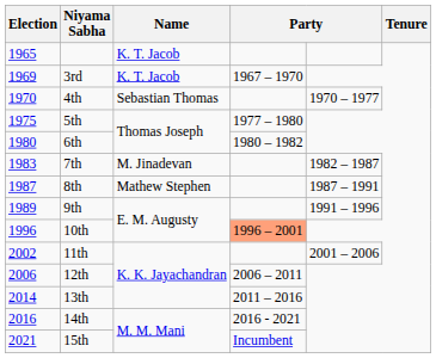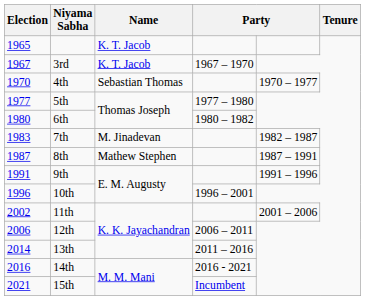 <table class="wikitable sortable">
 <tr>
 <th>Election</th>
 <th>Niyama<br>Sabha</th>
 <th>Name</th>
 <th colspan="2">Party</th>
 <th>Tenure</th>
 </tr>
 <tr>
 <td><a href='#'>1965</a></td>
 <td></td>
 <td><a href='#'>K. T. Jacob</a></td>
 <td></td>
 <td></td>
 </tr>
 <tr>
-<td><a href='#'>1969</a></td>
+<td><a href='#'>1967</a></td>
 <td>3rd</td>
 <td><a href='#'>K. T. Jacob</a></td>
 <td>1967 – 1970</td>
 </tr>
 <tr>
 <td><a href='#'>1970</a></td>
 <td>4th</td>
 <td>Sebastian Thomas</td>
 <td></td>
 <td>1970 – 1977</td>
 </tr>
 <tr>
-<td><a href='#'>1975</a></td>
+<td><a href='#'>1977</a></td>
 <td>5th</td>
 <td rowspan="2">Thomas Joseph</td>
 <td>1977 – 1980</td>
 </tr>
 <tr>
 <td><a href='#'>1980</a></td>
 <td>6th</td>
 <td>1980 – 1982</td>
 </tr>
 <tr>
 <td><a href='#'>1983</a></td>
 <td>7th</td>
 <td>M. Jinadevan</td>
 <td></td>
 <td>1982 – 1987</td>
 </tr>
 <tr>
 <td><a href='#'>1987</a></td>
 <td>8th</td>
 <td>Mathew Stephen</td>
 <td></td>
 <td>1987 – 1991</td>
 </tr>
 <tr>
-<td><a href='#'>1989</a></td>
+<td><a href='#'>1991</a></td>
 <td>9th</td>
 <td rowspan="2">E. M. Augusty</td>
 <td></td>
 <td>1991 – 1996</td>
 </tr>
 <tr>
 <td><a href='#'>1996</a></td>
 <td>10th</td>
-<td style="background: lightsalmon;">1996 – 2001</td>
+<td>1996 – 2001</td>
 </tr>
 <tr>
 <td><a href='#'>2002</a></td>
 <td>11th</td>
 <td rowspan="3"><a href='#'>K. K. Jayachandran</a></td>
 <td></td>
 <td>2001 – 2006</td>
 </tr>
 <tr>
 <td><a href='#'>2006</a></td>
 <td>12th</td>
 <td>2006 – 2011</td>
 </tr>
 <tr>
 <td><a href='#'>2014</a></td>
 <td>13th</td>
 <td>2011 – 2016</td>
 </tr>
 <tr>
 <td><a href='#'>2016</a></td>
 <td>14th</td>
 <td rowspan="2"><a href='#'>M. M. Mani</a></td>
 <td>2016 - 2021</td>
 </tr>
 <tr>
 <td><a href='#'>2021</a></td>
 <td>15th</td>
 <td><a href='#'>Incumbent</a></td>
 </tr>
 </table>
